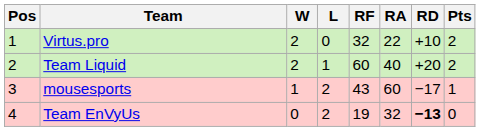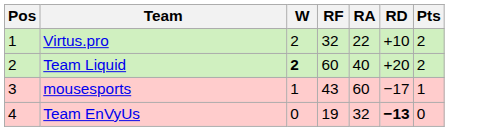 <table class="wikitable">
 <tr>
 <th width="25px">Pos</th>
 <th width="250px">Team</th>
 <th width="25px">W</th>
-<th width="25px">L</th>
 <th width="25px">RF</th>
 <th width="25px">RA</th>
 <th width="25px">RD</th>
 <th width="25px">Pts</th>
 </tr>
 <tr style="background: #D0F0C0;">
 <td>1</td>
 <td><a href='#'>Virtus.pro</a></td>
 <td>2</td>
-<td>0</td>
 <td>32</td>
 <td>22</td>
 <td>+10</td>
 <td>2</td>
 </tr>
 <tr style="background: #D0F0C0;">
 <td>2</td>
 <td><a href='#'>Team Liquid</a></td>
-<td>2</td>
-<td>1</td>
+<td><strong>2</strong></td>
 <td>60</td>
 <td>40</td>
 <td>+20</td>
 <td>2</td>
 </tr>
 <tr style="background: #FFCCCC;">
 <td>3</td>
 <td><a href='#'>mousesports</a></td>
 <td>1</td>
-<td>2</td>
 <td>43</td>
 <td>60</td>
 <td>−17</td>
 <td>1</td>
 </tr>
 <tr style="background: #FFCCCC;">
 <td>4</td>
 <td><a href='#'>Team EnVyUs</a></td>
 <td>0</td>
-<td>2</td>
 <td>19</td>
 <td>32</td>
 <td><strong>−13</strong></td>
 <td>0</td>
 </tr>
 </table>
